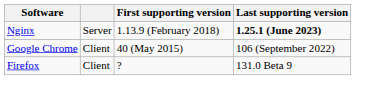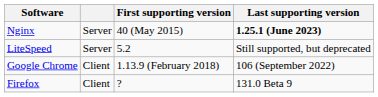 <table class="wikitable">
 <tr>
 <th>Software</th>
 <th></th>
 <th>First supporting version</th>
 <th>Last supporting version</th>
 </tr>
 <tr>
 <td><a href='#'>Nginx</a></td>
 <td>Server</td>
-<td>1.13.9 (February 2018)</td>
+<td>40 (May 2015)</td>
 <td><strong>1.25.1 (June 2023)</strong></td>
+</tr>
+<tr>
+<td><a href='#'>LiteSpeed</a></td>
+<td>Server</td>
+<td>5.2</td>
+<td>Still supported, but deprecated</td>
 </tr>
 <tr>
 <td><a href='#'>Google Chrome</a></td>
 <td>Client</td>
-<td>40 (May 2015)</td>
+<td>1.13.9 (February 2018)</td>
 <td>106 (September 2022)</td>
 </tr>
 <tr>
 <td><a href='#'>Firefox</a></td>
 <td>Client</td>
 <td>?</td>
 <td>131.0 Beta 9</td>
 </tr>
 </table>
